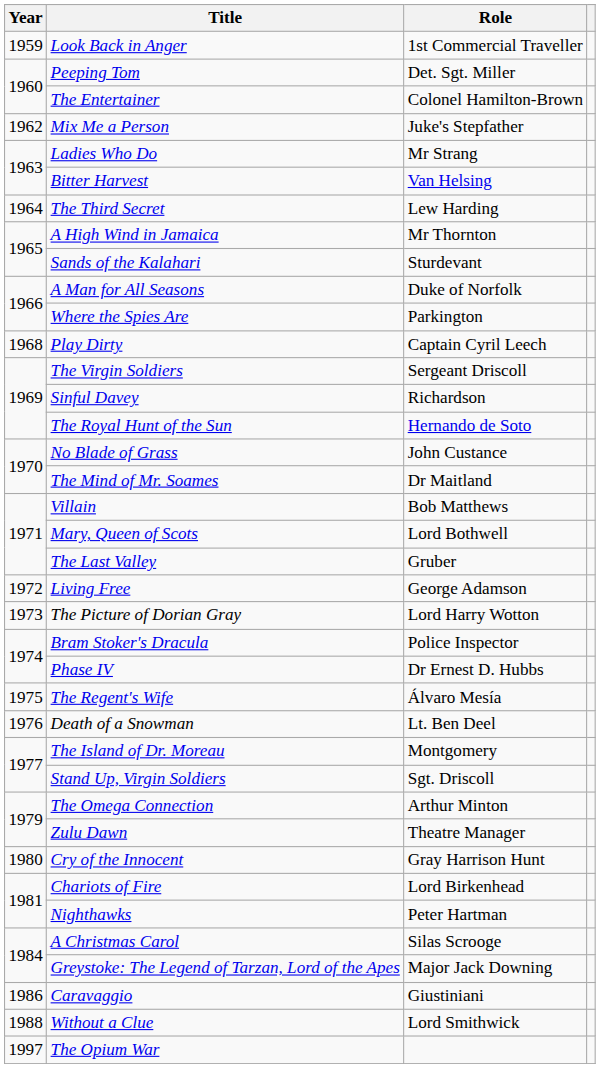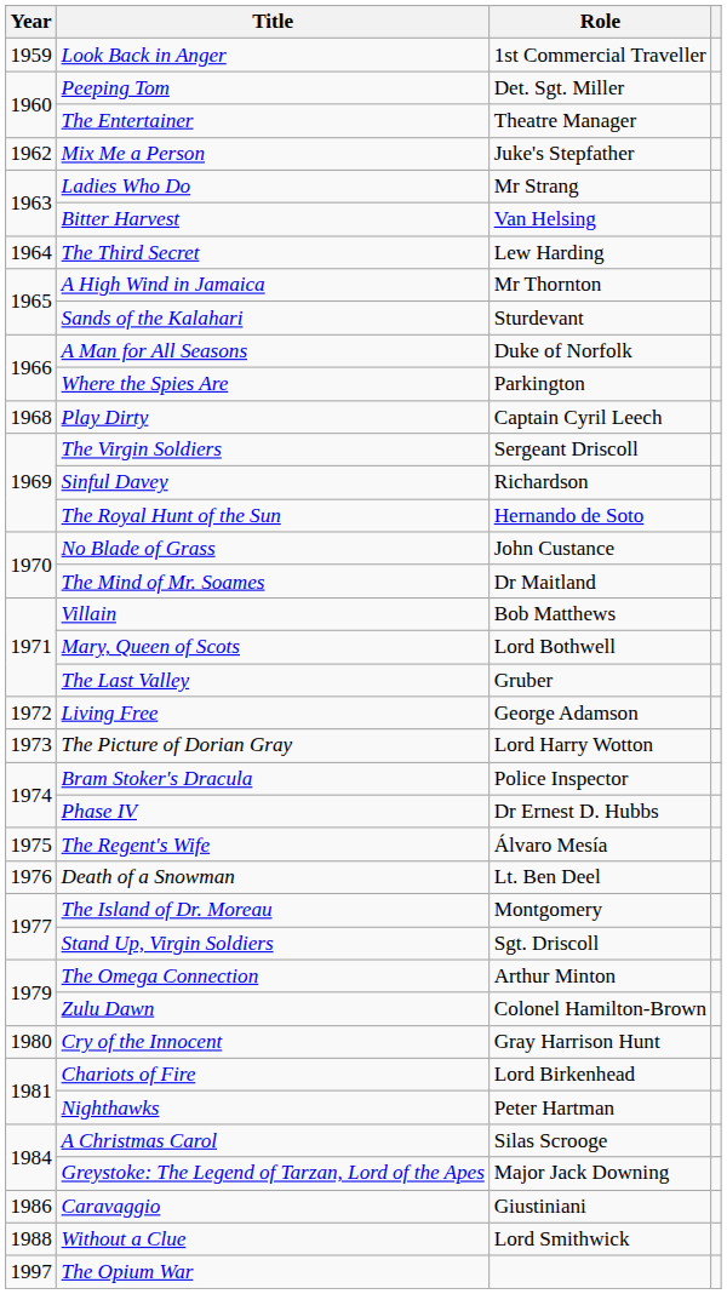 <table class="wikitable sortable">
 <tr>
 <th>Year</th>
 <th>Title</th>
 <th>Role</th>
 <th></th>
 </tr>
 <tr>
 <td>1959</td>
 <td><em><a href='#'>Look Back in Anger</a></em></td>
 <td>1st Commercial Traveller</td>
 <td></td>
 </tr>
 <tr>
 <td rowspan="2">1960</td>
 <td><em><a href='#'>Peeping Tom</a></em></td>
 <td>Det. Sgt. Miller</td>
 <td></td>
 </tr>
 <tr>
 <td><em><a href='#'>The Entertainer</a></em></td>
-<td>Colonel Hamilton-Brown</td>
+<td>Theatre Manager</td>
 <td></td>
 </tr>
 <tr>
 <td>1962</td>
 <td><em><a href='#'>Mix Me a Person</a></em></td>
 <td>Juke's Stepfather</td>
 <td></td>
 </tr>
 <tr>
 <td rowspan="2">1963</td>
 <td><em><a href='#'>Ladies Who Do</a></em></td>
 <td>Mr Strang</td>
 <td></td>
 </tr>
 <tr>
 <td><em><a href='#'>Bitter Harvest</a></em></td>
 <td><a href='#'>Van Helsing</a></td>
 <td></td>
 </tr>
 <tr>
 <td>1964</td>
 <td><em><a href='#'>The Third Secret</a></em></td>
 <td>Lew Harding</td>
 <td></td>
 </tr>
 <tr>
 <td rowspan="2">1965</td>
 <td><em><a href='#'>A High Wind in Jamaica</a></em></td>
 <td>Mr Thornton</td>
 <td></td>
 </tr>
 <tr>
 <td><em><a href='#'>Sands of the Kalahari</a></em></td>
 <td>Sturdevant</td>
 <td></td>
 </tr>
 <tr>
 <td rowspan="2">1966</td>
 <td><em><a href='#'>A Man for All Seasons</a></em></td>
 <td>Duke of Norfolk</td>
 <td></td>
 </tr>
 <tr>
 <td><em><a href='#'>Where the Spies Are</a></em></td>
 <td>Parkington</td>
 <td></td>
 </tr>
 <tr>
 <td>1968</td>
 <td><em><a href='#'>Play Dirty</a></em></td>
 <td>Captain Cyril Leech</td>
 <td></td>
 </tr>
 <tr>
 <td rowspan="3">1969</td>
 <td><em><a href='#'>The Virgin Soldiers</a></em></td>
 <td>Sergeant Driscoll</td>
 <td></td>
 </tr>
 <tr>
 <td><em><a href='#'>Sinful Davey</a></em></td>
 <td>Richardson</td>
 <td></td>
 </tr>
 <tr>
 <td><em><a href='#'>The Royal Hunt of the Sun</a></em></td>
 <td><a href='#'>Hernando de Soto</a></td>
 <td></td>
 </tr>
 <tr>
 <td rowspan="2">1970</td>
 <td><em><a href='#'>No Blade of Grass</a></em></td>
 <td>John Custance</td>
 <td></td>
 </tr>
 <tr>
 <td><em><a href='#'>The Mind of Mr. Soames</a></em></td>
 <td>Dr Maitland</td>
 <td></td>
 </tr>
 <tr>
 <td rowspan="3">1971</td>
 <td><em><a href='#'>Villain</a></em></td>
 <td>Bob Matthews</td>
 <td></td>
 </tr>
 <tr>
 <td><em><a href='#'>Mary, Queen of Scots</a></em></td>
 <td>Lord Bothwell</td>
 <td></td>
 </tr>
 <tr>
 <td><em><a href='#'>The Last Valley</a></em></td>
 <td>Gruber</td>
 <td></td>
 </tr>
 <tr>
 <td>1972</td>
 <td><em><a href='#'>Living Free</a></em></td>
 <td>George Adamson</td>
 <td></td>
 </tr>
 <tr>
 <td>1973</td>
 <td><em>The Picture of Dorian Gray</em></td>
 <td>Lord Harry Wotton</td>
 <td></td>
 </tr>
 <tr>
 <td rowspan="2">1974</td>
 <td><em><a href='#'>Bram Stoker's Dracula</a></em></td>
 <td>Police Inspector</td>
 <td></td>
 </tr>
 <tr>
 <td><em><a href='#'>Phase IV</a></em></td>
 <td>Dr Ernest D. Hubbs</td>
 <td></td>
 </tr>
 <tr>
 <td>1975</td>
 <td><em><a href='#'>The Regent's Wife</a></em></td>
 <td>Álvaro Mesía</td>
 <td></td>
 </tr>
 <tr>
 <td>1976</td>
 <td><em>Death of a Snowman</em></td>
 <td>Lt. Ben Deel</td>
 <td></td>
 </tr>
 <tr>
 <td rowspan="2">1977</td>
 <td><em><a href='#'>The Island of Dr. Moreau</a></em></td>
 <td>Montgomery</td>
 <td></td>
 </tr>
 <tr>
 <td><em><a href='#'>Stand Up, Virgin Soldiers</a></em></td>
 <td>Sgt. Driscoll</td>
 <td></td>
 </tr>
 <tr>
 <td rowspan="2">1979</td>
 <td><em><a href='#'>The Omega Connection</a></em></td>
 <td>Arthur Minton</td>
 <td></td>
 </tr>
 <tr>
 <td><em><a href='#'>Zulu Dawn</a></em></td>
-<td>Theatre Manager</td>
+<td>Colonel Hamilton-Brown</td>
 <td></td>
 </tr>
 <tr>
 <td>1980</td>
 <td><em><a href='#'>Cry of the Innocent</a></em></td>
 <td>Gray Harrison Hunt</td>
 <td></td>
 </tr>
 <tr>
 <td rowspan="2">1981</td>
 <td><em><a href='#'>Chariots of Fire</a></em></td>
 <td>Lord Birkenhead</td>
 <td></td>
 </tr>
 <tr>
 <td><em><a href='#'>Nighthawks</a></em></td>
 <td>Peter Hartman</td>
 <td></td>
 </tr>
 <tr>
 <td rowspan="2">1984</td>
 <td><em><a href='#'>A Christmas Carol</a></em></td>
 <td>Silas Scrooge</td>
 <td></td>
 </tr>
 <tr>
 <td><em><a href='#'>Greystoke: The Legend of Tarzan, Lord of the Apes</a></em></td>
 <td>Major Jack Downing</td>
 <td></td>
 </tr>
 <tr>
 <td>1986</td>
 <td><em><a href='#'>Caravaggio</a></em></td>
 <td>Giustiniani</td>
 <td></td>
 </tr>
 <tr>
 <td>1988</td>
 <td><em><a href='#'>Without a Clue</a></em></td>
 <td>Lord Smithwick</td>
 <td></td>
 </tr>
 <tr>
 <td>1997</td>
 <td><em><a href='#'>The Opium War</a></em></td>
 <td></td>
 <td></td>
 </tr>
 <tr>
 </tr>
 </table>
